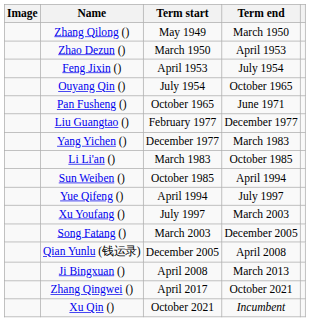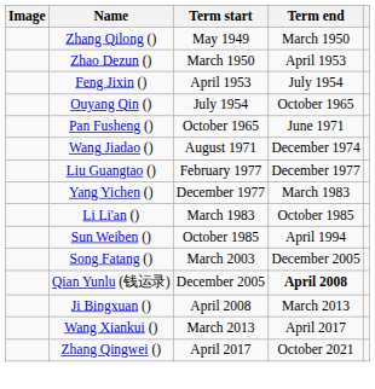 <table class="wikitable" style="text-align:center">
 <tr>
 <th>Image</th>
 <th>Name</th>
 <th>Term start</th>
 <th>Term end</th>
 <th></th>
 </tr>
 <tr>
 <td></td>
 <td><a href='#'>Zhang Qilong</a> ()</td>
 <td>May 1949</td>
 <td>March 1950</td>
 <td></td>
 </tr>
 <tr>
 <td></td>
 <td><a href='#'>Zhao Dezun</a> ()</td>
 <td>March 1950</td>
 <td>April 1953</td>
 <td></td>
 </tr>
 <tr>
 <td></td>
 <td><a href='#'>Feng Jixin</a> ()</td>
 <td>April 1953</td>
 <td>July 1954</td>
 <td></td>
 </tr>
 <tr>
 <td></td>
 <td><a href='#'>Ouyang Qin</a> ()</td>
 <td>July 1954</td>
 <td>October 1965</td>
 <td></td>
 </tr>
 <tr>
 <td></td>
 <td><a href='#'>Pan Fusheng</a> ()</td>
 <td>October 1965</td>
 <td>June 1971</td>
 <td></td>
 </tr>
 <tr>
 <td></td>
+<td><a href='#'>Wang Jiadao</a> ()</td>
+<td>August 1971</td>
+<td>December 1974</td>
+<td></td>
+</tr>
+<tr>
+<td></td>
 <td><a href='#'>Liu Guangtao</a> ()</td>
 <td>February 1977</td>
 <td>December 1977</td>
 <td></td>
 </tr>
 <tr>
 <td></td>
 <td><a href='#'>Yang Yichen</a> ()</td>
 <td>December 1977</td>
 <td>March 1983</td>
 <td></td>
 </tr>
 <tr>
 <td></td>
 <td><a href='#'>Li Li'an</a> ()</td>
 <td>March 1983</td>
 <td>October 1985</td>
 <td></td>
 </tr>
 <tr>
 <td></td>
 <td><a href='#'>Sun Weiben</a> ()</td>
 <td>October 1985</td>
 <td>April 1994</td>
 <td></td>
 </tr>
 <tr>
 <td></td>
-<td><a href='#'>Yue Qifeng</a> ()</td>
-<td>April 1994</td>
-<td>July 1997</td>
-<td></td>
-</tr>
-<tr>
-<td></td>
-<td><a href='#'>Xu Youfang</a> ()</td>
-<td>July 1997</td>
-<td>March 2003</td>
-<td></td>
-</tr>
-<tr>
-<td></td>
 <td><a href='#'>Song Fatang</a> ()</td>
 <td>March 2003</td>
 <td>December 2005</td>
 <td></td>
 </tr>
 <tr>
 <td></td>
 <td><a href='#'>Qian Yunlu</a> (钱运录)</td>
 <td>December 2005</td>
-<td>April 2008</td>
+<td><strong>April 2008</strong></td>
 <td></td>
 </tr>
 <tr>
 <td></td>
 <td><a href='#'>Ji Bingxuan</a> ()</td>
 <td>April 2008</td>
 <td>March 2013</td>
 <td></td>
 </tr>
 <tr>
 <td></td>
+<td><a href='#'>Wang Xiankui</a> ()</td>
+<td>March 2013</td>
+<td>April 2017</td>
+<td></td>
+</tr>
+<tr>
+<td></td>
 <td><a href='#'>Zhang Qingwei</a> ()</td>
 <td>April 2017</td>
 <td>October 2021</td>
 <td></td>
 </tr>
-<tr>
-<td></td>
-<td><a href='#'>Xu Qin</a> ()</td>
-<td>October 2021</td>
-<td><em>Incumbent</em></td>
-<td></td>
-</tr>
 </table>
